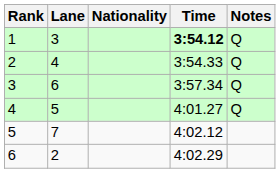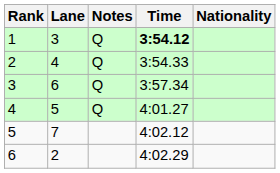 <table class="wikitable">
 <tr>
 <th>Rank</th>
 <th>Lane</th>
+<th>Notes</th>
+<th>Time</th>
 <th>Nationality</th>
-<th>Time</th>
-<th>Notes</th>
 </tr>
 <tr bgcolor=ccffcc>
 <td>1</td>
 <td>3</td>
+<td>Q</td>
+<td><strong>3:54.12</strong></td>
 <td></td>
-<td><strong>3:54.12</strong></td>
-<td>Q</td>
 </tr>
 <tr bgcolor=ccffcc>
 <td>2</td>
 <td>4</td>
+<td>Q</td>
+<td>3:54.33</td>
 <td></td>
-<td>3:54.33</td>
-<td>Q</td>
 </tr>
 <tr bgcolor=ccffcc>
 <td>3</td>
 <td>6</td>
+<td>Q</td>
+<td>3:57.34</td>
 <td></td>
-<td>3:57.34</td>
-<td>Q</td>
 </tr>
 <tr bgcolor=ccffcc>
 <td>4</td>
 <td>5</td>
+<td>Q</td>
+<td>4:01.27</td>
 <td></td>
-<td>4:01.27</td>
-<td>Q</td>
 </tr>
 <tr>
 <td>5</td>
 <td>7</td>
 <td></td>
 <td>4:02.12</td>
 <td></td>
 </tr>
 <tr>
 <td>6</td>
 <td>2</td>
 <td></td>
 <td>4:02.29</td>
 <td></td>
 </tr>
 </table>
